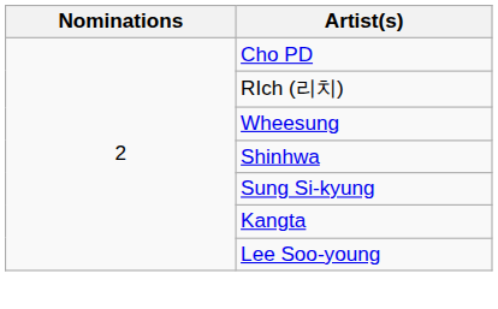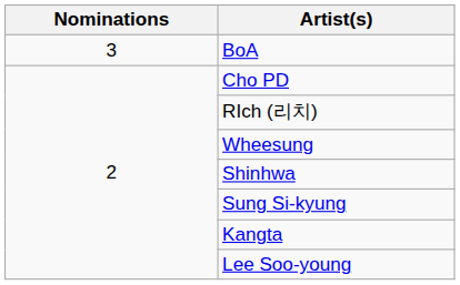 <table class="wikitable"  style="width:30%;">
 <tr>
 <th scope="col">Nominations</th>
 <th scope="col">Artist(s)</th>
+</tr>
+<tr>
+<td align=center>3</td>
+<td><a href='#'>BoA</a></td>
 </tr>
 <tr>
 <td rowspan=7 align=center>2</td>
 <td><a href='#'>Cho PD</a></td>
 </tr>
 <tr>
 <td>RIch (리치)</td>
 </tr>
 <tr>
 <td><a href='#'>Wheesung</a></td>
 </tr>
 <tr>
 <td><a href='#'>Shinhwa</a></td>
 </tr>
 <tr>
 <td><a href='#'>Sung Si-kyung</a></td>
 </tr>
 <tr>
 <td><a href='#'>Kangta</a></td>
 </tr>
 <tr>
 <td><a href='#'>Lee Soo-young</a></td>
 </tr>
 </table>
